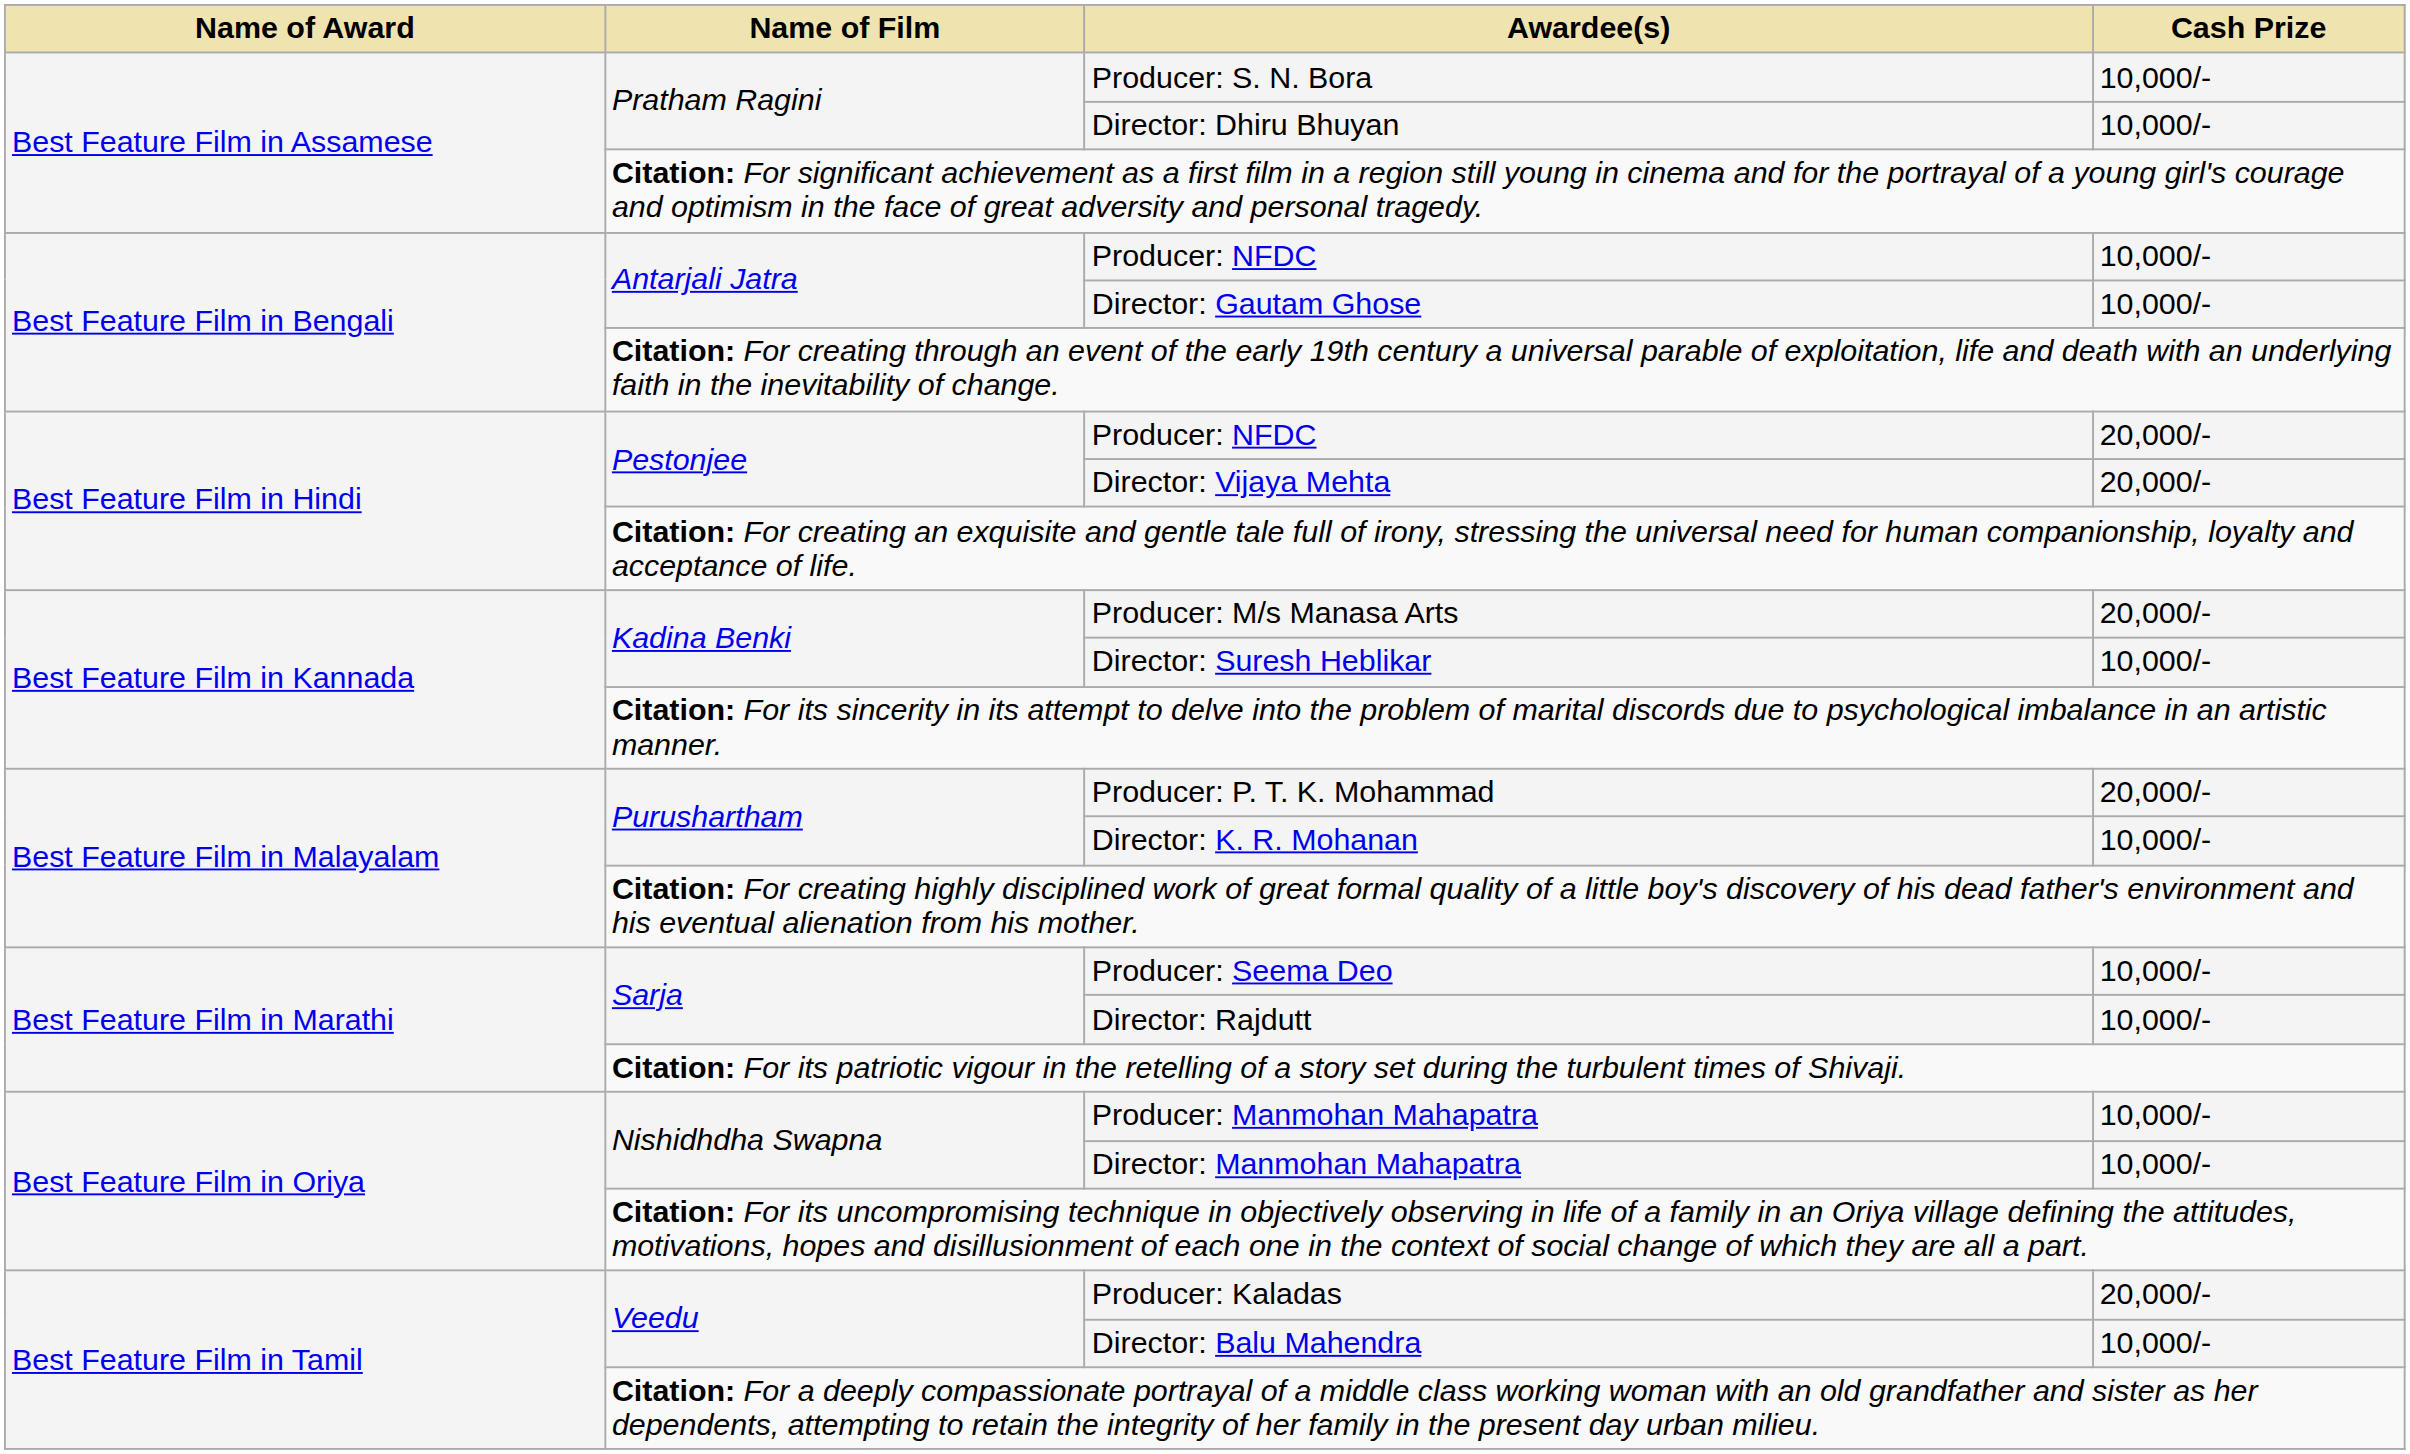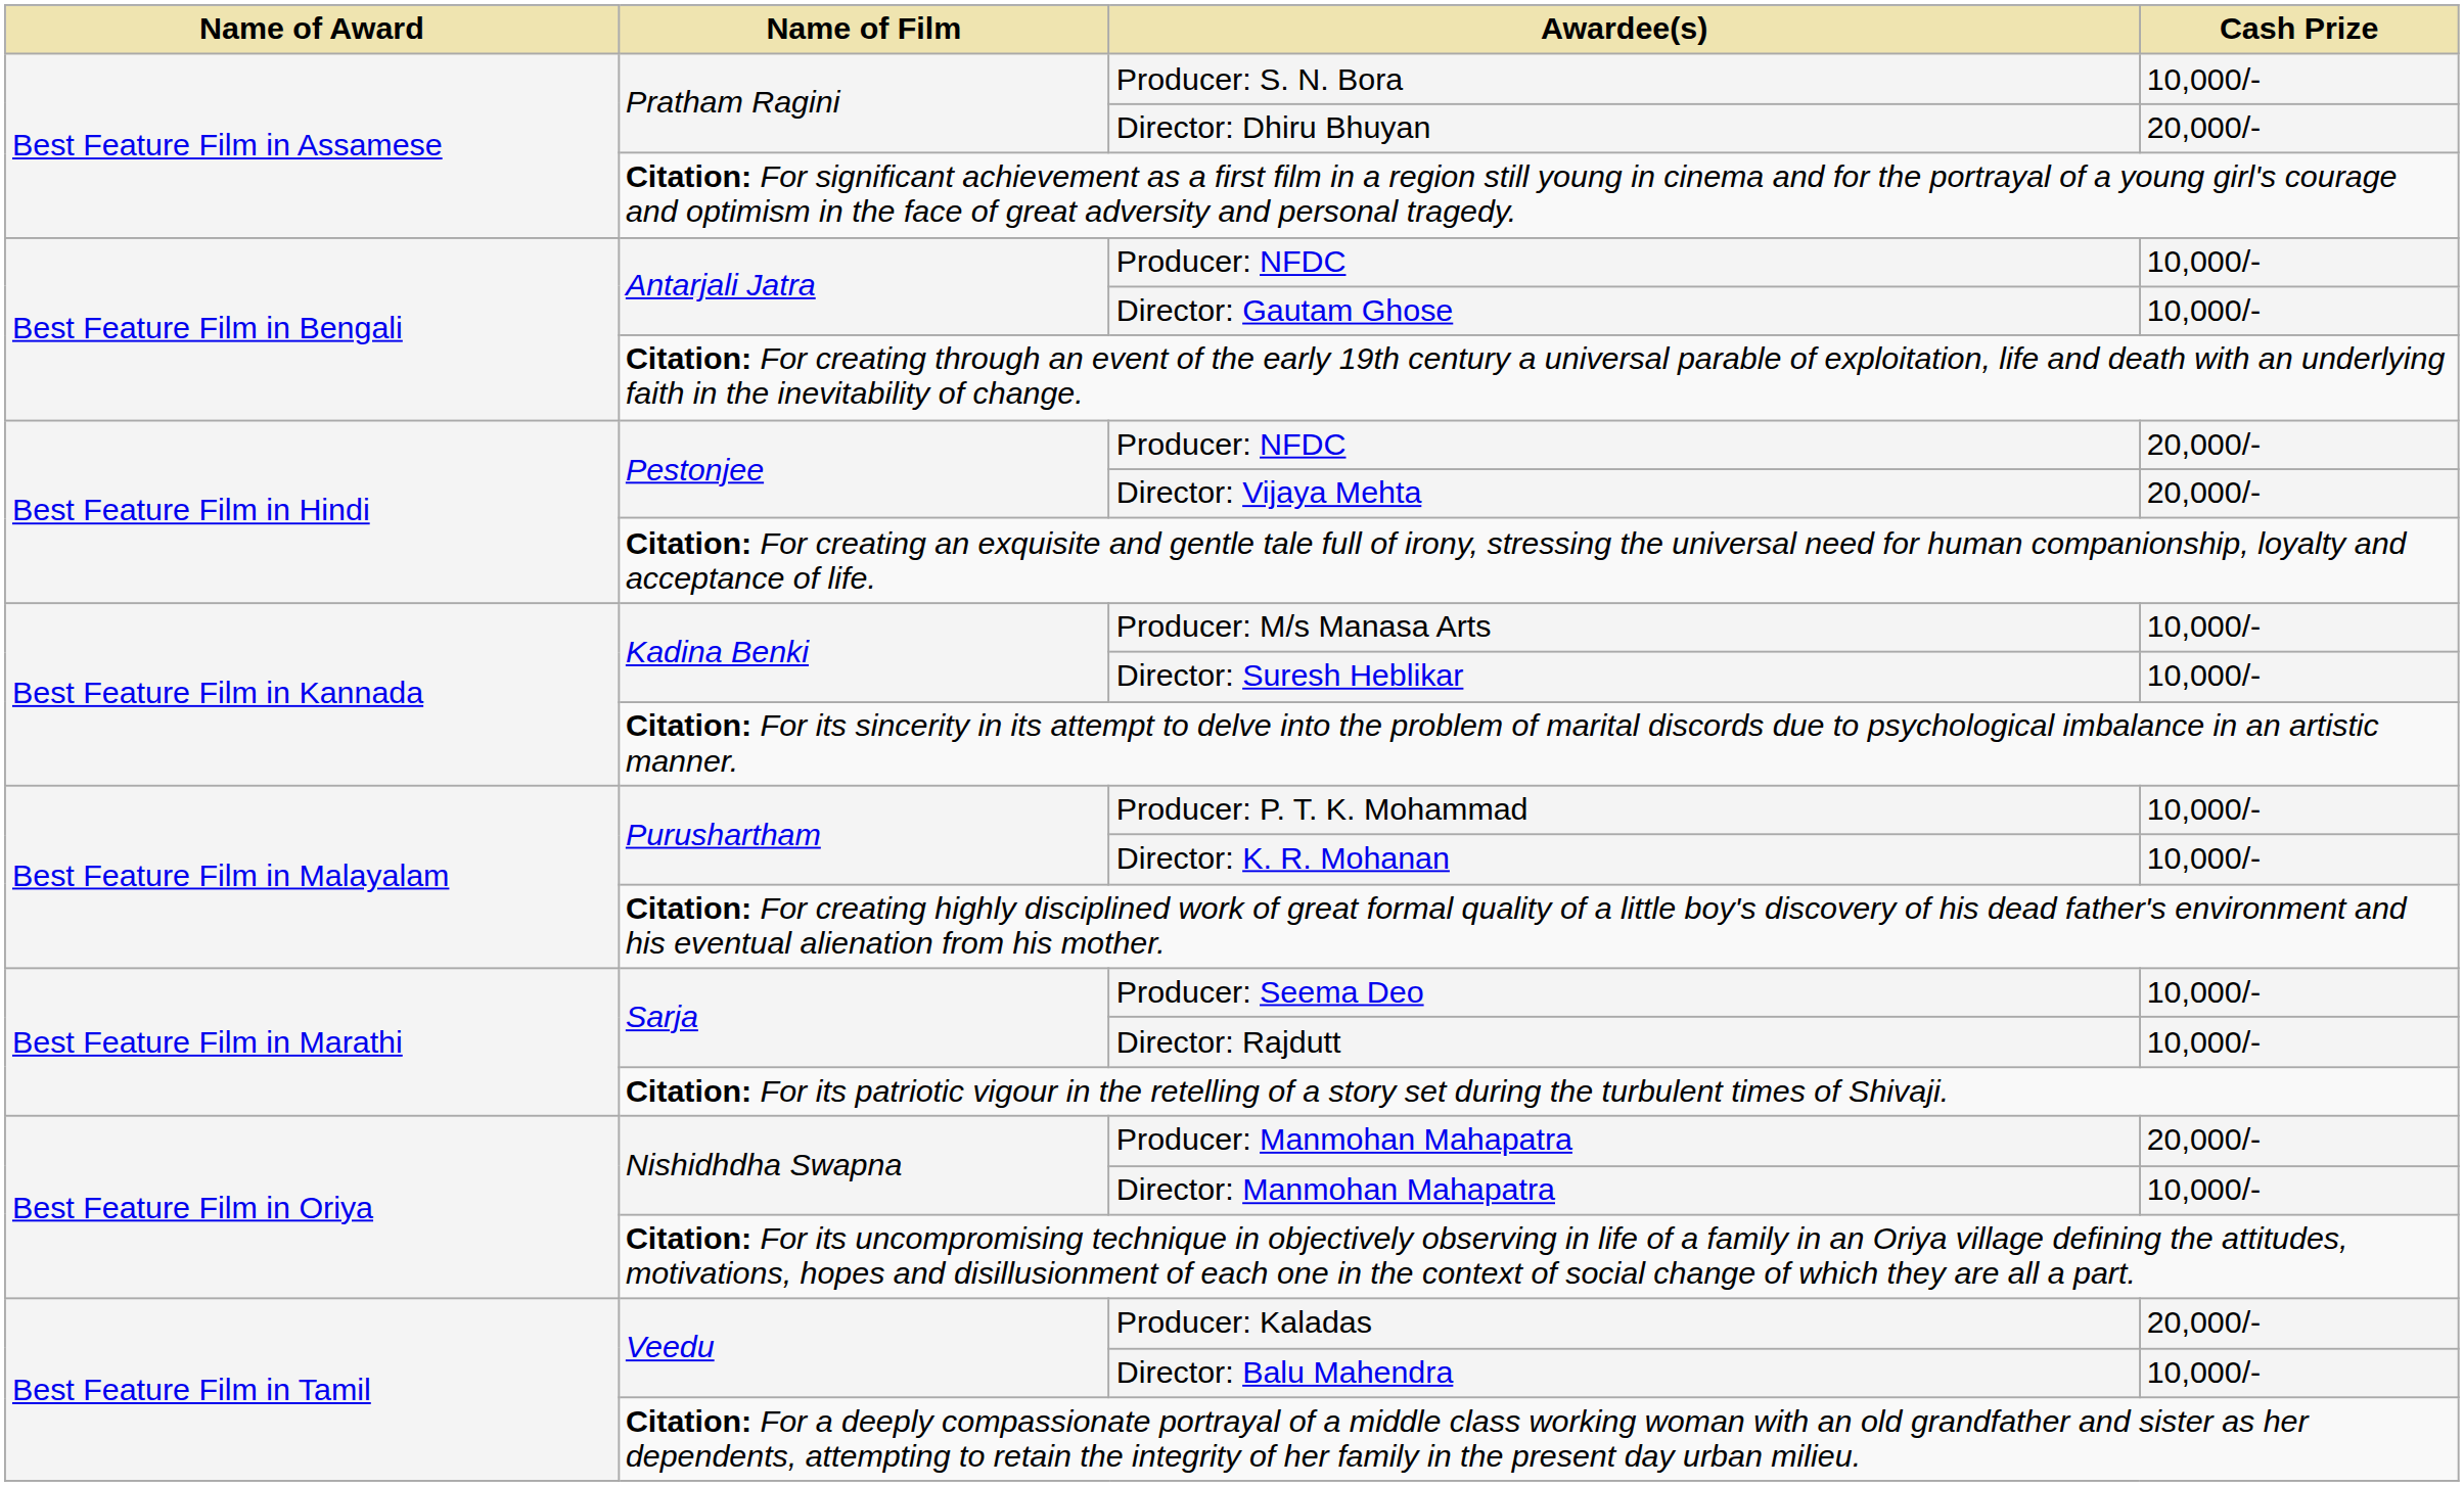 <table class="wikitable" style="width:100%;">
 <tr>
 <th style="background-color:#EFE4B0;width:25%;">Name of Award</th>
 <th style="background-color:#EFE4B0;width:20%;">Name of Film</th>
 <th style="background-color:#EFE4B0;width:42%;">Awardee(s)</th>
 <th style="background-color:#EFE4B0;width:13%;">Cash Prize</th>
 </tr>
 <tr style="background-color:#F4F4F4">
 <td rowspan="3"><a href='#'>Best Feature Film in Assamese</a></td>
 <td rowspan="2"><em>Pratham Ragini</em></td>
 <td>Producer: S. N. Bora</td>
 <td> 10,000/-</td>
 </tr>
 <tr style="background-color:#F4F4F4">
 <td>Director: Dhiru Bhuyan</td>
-<td> 10,000/-</td>
+<td> 20,000/-</td>
 </tr>
 <tr style="background-color:#F9F9F9">
 <td colspan="3"><strong>Citation:</strong> <em>For significant achievement as a first film in a region still young in cinema and for the portrayal of a young girl's courage and optimism in the face of great adversity and personal tragedy.</em></td>
 </tr>
 <tr style="background-color:#F4F4F4">
 <td rowspan="3"><a href='#'>Best Feature Film in Bengali</a></td>
 <td rowspan="2"><em><a href='#'>Antarjali Jatra</a></em></td>
 <td>Producer: <a href='#'>NFDC</a></td>
 <td> 10,000/-</td>
 </tr>
 <tr style="background-color:#F4F4F4">
 <td>Director: <a href='#'>Gautam Ghose</a></td>
 <td> 10,000/-</td>
 </tr>
 <tr style="background-color:#F9F9F9">
 <td colspan="3"><strong>Citation:</strong> <em>For creating through an event of the early 19th century a universal parable of exploitation, life and death with an underlying faith in the inevitability of change.</em></td>
 </tr>
 <tr style="background-color:#F4F4F4">
 <td rowspan="3"><a href='#'>Best Feature Film in Hindi</a></td>
 <td rowspan="2"><em><a href='#'>Pestonjee</a></em></td>
 <td>Producer: <a href='#'>NFDC</a></td>
 <td> 20,000/-</td>
 </tr>
 <tr style="background-color:#F4F4F4">
 <td>Director: <a href='#'>Vijaya Mehta</a></td>
 <td> 20,000/-</td>
 </tr>
 <tr style="background-color:#F9F9F9">
 <td colspan="3"><strong>Citation:</strong> <em>For creating an exquisite and gentle tale full of irony, stressing the universal need for human companionship, loyalty and acceptance of life.</em></td>
 </tr>
 <tr style="background-color:#F4F4F4">
 <td rowspan="3"><a href='#'>Best Feature Film in Kannada</a></td>
 <td rowspan="2"><em><a href='#'>Kadina Benki</a></em></td>
 <td>Producer: M/s Manasa Arts</td>
-<td> 20,000/-</td>
+<td> 10,000/-</td>
 </tr>
 <tr style="background-color:#F4F4F4">
 <td>Director: <a href='#'>Suresh Heblikar</a></td>
 <td> 10,000/-</td>
 </tr>
 <tr style="background-color:#F9F9F9">
 <td colspan="3"><strong>Citation:</strong> <em>For its sincerity in its attempt to delve into the problem of marital discords due to psychological imbalance in an artistic manner.</em></td>
 </tr>
 <tr style="background-color:#F4F4F4">
 <td rowspan="3"><a href='#'>Best Feature Film in Malayalam</a></td>
 <td rowspan="2"><em><a href='#'>Purushartham</a></em></td>
 <td>Producer: P. T. K. Mohammad</td>
-<td> 20,000/-</td>
+<td> 10,000/-</td>
 </tr>
 <tr style="background-color:#F4F4F4">
 <td>Director: <a href='#'>K. R. Mohanan</a></td>
 <td> 10,000/-</td>
 </tr>
 <tr style="background-color:#F9F9F9">
 <td colspan="3"><strong>Citation:</strong> <em>For creating highly disciplined work of great formal quality of a little boy's discovery of his dead father's environment and his eventual alienation from his mother.</em></td>
 </tr>
 <tr style="background-color:#F4F4F4">
 <td rowspan="3"><a href='#'>Best Feature Film in Marathi</a></td>
 <td rowspan="2"><em><a href='#'>Sarja</a></em></td>
 <td>Producer: <a href='#'>Seema Deo</a></td>
 <td> 10,000/-</td>
 </tr>
 <tr style="background-color:#F4F4F4">
 <td>Director: Rajdutt</td>
 <td> 10,000/-</td>
 </tr>
 <tr style="background-color:#F9F9F9">
 <td colspan="3"><strong>Citation:</strong> <em>For its patriotic vigour in the retelling of a story set during the turbulent times of Shivaji.</em></td>
 </tr>
 <tr style="background-color:#F4F4F4">
 <td rowspan="3"><a href='#'>Best Feature Film in Oriya</a></td>
 <td rowspan="2"><em>Nishidhdha Swapna</em></td>
 <td>Producer: <a href='#'>Manmohan Mahapatra</a></td>
-<td> 10,000/-</td>
+<td> 20,000/-</td>
 </tr>
 <tr style="background-color:#F4F4F4">
 <td>Director: <a href='#'>Manmohan Mahapatra</a></td>
 <td> 10,000/-</td>
 </tr>
 <tr style="background-color:#F9F9F9">
 <td colspan="3"><strong>Citation:</strong> <em>For its uncompromising technique in objectively observing in life of a family in an Oriya village defining the attitudes, motivations, hopes and disillusionment of each one in the context of social change of which they are all a part.</em></td>
 </tr>
 <tr style="background-color:#F4F4F4">
 <td rowspan="3"><a href='#'>Best Feature Film in Tamil</a></td>
 <td rowspan="2"><em><a href='#'>Veedu</a></em></td>
 <td>Producer: Kaladas</td>
 <td> 20,000/-</td>
 </tr>
 <tr style="background-color:#F4F4F4">
 <td>Director: <a href='#'>Balu Mahendra</a></td>
 <td> 10,000/-</td>
 </tr>
 <tr style="background-color:#F9F9F9">
 <td colspan="3"><strong>Citation:</strong> <em>For a deeply compassionate portrayal of a middle class working woman with an old grandfather and sister as her dependents, attempting to retain the integrity of her family in the present day urban milieu.</em></td>
 </tr>
 </table>
